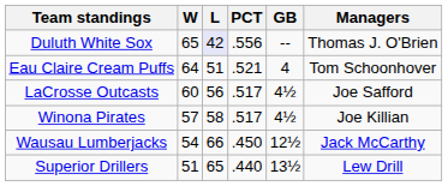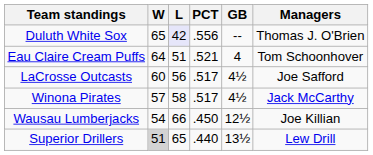 <table class="wikitable">
 <tr>
 <th>Team standings</th>
 <th>W</th>
 <th>L</th>
 <th>PCT</th>
 <th>GB</th>
 <th>Managers</th>
 </tr>
 <tr align=center>
 <td><a href='#'>Duluth White Sox</a></td>
 <td>65</td>
 <td style="background: lavender;">42</td>
 <td>.556</td>
 <td>--</td>
 <td>Thomas J.  O'Brien</td>
 </tr>
 <tr align=center>
 <td><a href='#'>Eau Claire Cream Puffs</a></td>
 <td>64</td>
 <td>51</td>
 <td>.521</td>
 <td>4</td>
 <td>Tom Schoonhover</td>
 </tr>
 <tr align=center>
 <td><a href='#'>LaCrosse Outcasts</a></td>
 <td>60</td>
 <td>56</td>
 <td>.517</td>
 <td>4½</td>
 <td>Joe Safford</td>
 </tr>
 <tr align=center>
 <td><a href='#'>Winona Pirates</a></td>
 <td>57</td>
 <td>58</td>
 <td>.517</td>
 <td>4½</td>
-<td>Joe Killian</td>
+<td><a href='#'>Jack McCarthy</a></td>
 </tr>
 <tr align=center>
 <td><a href='#'>Wausau Lumberjacks</a></td>
 <td>54</td>
 <td>66</td>
 <td>.450</td>
 <td>12½</td>
-<td><a href='#'>Jack McCarthy</a></td>
+<td>Joe Killian</td>
 </tr>
 <tr align=center>
 <td><a href='#'>Superior Drillers</a></td>
-<td>51</td>
+<td style="background: lightgrey;">51</td>
 <td>65</td>
 <td>.440</td>
 <td>13½</td>
 <td><a href='#'>Lew Drill</a></td>
 </tr>
 </table>
